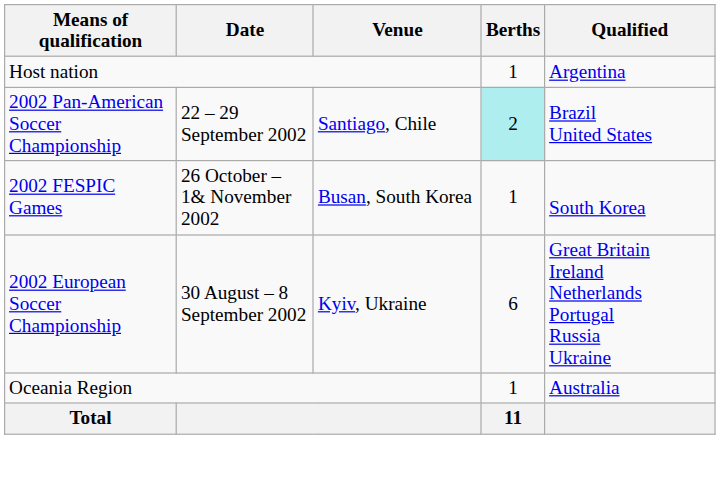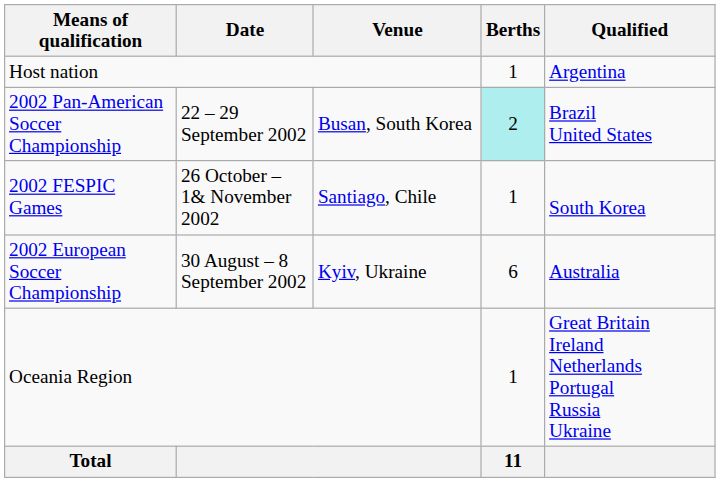 <table class="wikitable" style="width:95%;">
 <tr>
 <th width=25%>Means of qualification</th>
 <th width=20%>Date</th>
 <th width=25%>Venue</th>
 <th width=5%>Berths</th>
 <th width=25%>Qualified</th>
 </tr>
 <tr>
 <td colspan=3>Host nation</td>
 <td align=center>1</td>
 <td> <a href='#'>Argentina</a></td>
 </tr>
 <tr>
 <td><a href='#'>2002 Pan-American Soccer Championship</a></td>
 <td>22 – 29 September 2002</td>
-<td> <a href='#'>Santiago</a>, Chile</td>
+<td> <a href='#'>Busan</a>, South Korea</td>
 <td align="center" style="background: paleturquoise;">2</td>
 <td> <a href='#'>Brazil</a><br> <a href='#'>United States</a></td>
 </tr>
 <tr>
 <td><a href='#'>2002 FESPIC Games</a></td>
 <td>26 October – 1& November 2002</td>
-<td> <a href='#'>Busan</a>, South Korea</td>
+<td> <a href='#'>Santiago</a>, Chile</td>
 <td align="center">1</td>
 <td><br> <a href='#'>South Korea</a></td>
 </tr>
 <tr>
 <td><a href='#'>2002 European Soccer Championship</a></td>
 <td>30 August – 8 September 2002</td>
 <td> <a href='#'>Kyiv</a>, Ukraine</td>
 <td align="center">6</td>
-<td> <a href='#'>Great Britain</a><br> <a href='#'>Ireland</a><br> <a href='#'>Netherlands</a><br> <a href='#'>Portugal</a><br> <a href='#'>Russia</a><br> <a href='#'>Ukraine</a></td>
+<td> <a href='#'>Australia</a></td>
 </tr>
 <tr>
 <td colspan=3>Oceania Region</td>
 <td align="center">1</td>
-<td> <a href='#'>Australia</a></td>
+<td> <a href='#'>Great Britain</a><br> <a href='#'>Ireland</a><br> <a href='#'>Netherlands</a><br> <a href='#'>Portugal</a><br> <a href='#'>Russia</a><br> <a href='#'>Ukraine</a></td>
 </tr>
 <tr>
 <th>Total</th>
 <th colspan="2"></th>
 <th>11</th>
 <th></th>
 </tr>
 </table>
